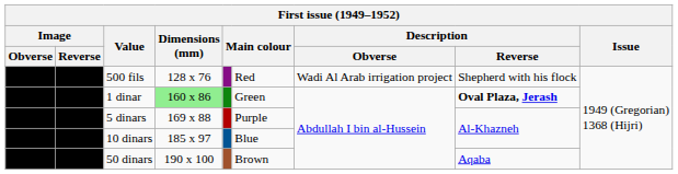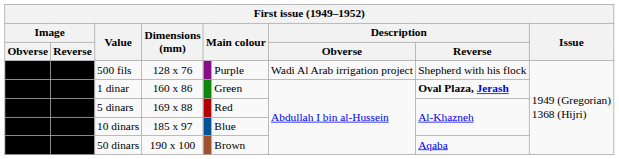 <table class="wikitable" style="margin:auto; font-size:90%; border-width:1px;">
 <tr>
 <th colspan=10>First issue (1949–1952)</th>
 </tr>
 <tr>
 <th colspan=2>Image</th>
 <th rowspan=2>Value</th>
 <th rowspan=2>Dimensions<br>(mm)</th>
 <th rowspan=2 colspan=2>Main colour</th>
 <th colspan=2>Description</th>
 <th rowspan=2>Issue</th>
 </tr>
 <tr>
 <th>Obverse</th>
 <th>Reverse</th>
 <th>Obverse</th>
 <th>Reverse</th>
 </tr>
 <tr>
 <td style="background:#000; text-align:center;"></td>
 <td style="background:#000; text-align:center;"></td>
 <td>500 fils</td>
 <td align=center>128 x 76</td>
 <td style="background:#860D86;"></td>
-<td>Red</td>
+<td>Purple</td>
 <td>Wadi Al Arab irrigation project</td>
 <td>Shepherd with his flock</td>
 <td rowspan="5">1949 (Gregorian)<br>1368 (Hijri)</td>
 </tr>
 <tr>
 <td style="background:#000; text-align:center;"></td>
 <td style="background:#000; text-align:center;"></td>
 <td>1 dinar</td>
-<td align=center style="background: lightgreen;">160 x 86</td>
+<td align=center>160 x 86</td>
 <td style="background:#0D860D;"></td>
 <td>Green</td>
 <td rowspan="4"><a href='#'>Abdullah I bin al-Hussein</a></td>
 <td><strong>Oval Plaza, <a href='#'>Jerash</a></strong></td>
 </tr>
 <tr>
 <td style="background:#000; text-align:center;"></td>
 <td style="background:#000; text-align:center;"></td>
 <td>5 dinars</td>
 <td align=center>169 x 88</td>
 <td style="background:#B30000;"></td>
-<td>Purple</td>
+<td>Red</td>
 <td rowspan="2"><a href='#'>Al-Khazneh</a></td>
 </tr>
 <tr>
 <td style="background:#000; text-align:center;"></td>
 <td style="background:#000; text-align:center;"></td>
 <td>10 dinars</td>
 <td align=center>185 x 97</td>
 <td style="background:#015494;"></td>
 <td>Blue</td>
 </tr>
 <tr>
 <td style="background:#000; text-align:center;"></td>
 <td style="background:#000; text-align:center;"></td>
 <td>50 dinars</td>
 <td align=center>190 x 100</td>
 <td style="background:#A0522D;"></td>
 <td>Brown</td>
 <td><a href='#'>Aqaba</a></td>
 </tr>
 </table>
